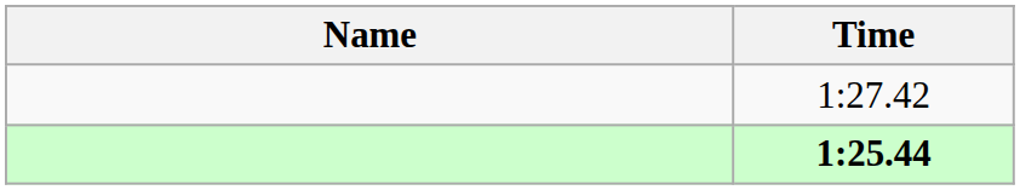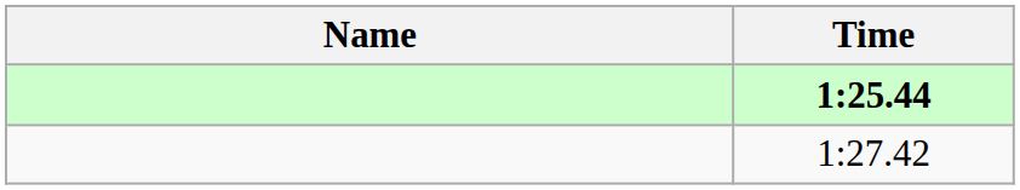 <table class="wikitable" style="text-align:center;">
 <tr>
 <th style="width:19em">Name</th>
 <th style="width:7em">Time</th>
 </tr>
+<tr bgcolor=ccffcc>
+<td align=left><strong></strong></td>
+<td><strong>1:25.44</strong></td>
+</tr>
 <tr>
 <td align=left></td>
 <td>1:27.42</td>
 </tr>
-<tr bgcolor=ccffcc>
-<td align=left><strong></strong></td>
-<td><strong>1:25.44</strong></td>
-</tr>
 </table>
